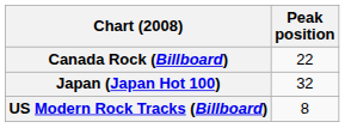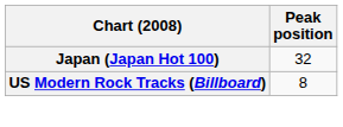 <table class="wikitable plainrowheaders" style="text-align:center">
 <tr>
 <th>Chart (2008)</th>
 <th>Peak<br>position</th>
-</tr>
-<tr>
-<th scope="row">Canada Rock (<em><a href='#'>Billboard</a></em>)</th>
-<td>22</td>
 </tr>
 <tr>
 <th scope="row">Japan (<a href='#'>Japan Hot 100</a>)</th>
 <td>32</td>
 </tr>
 <tr>
 <th scope="row">US <a href='#'>Modern Rock Tracks</a> (<em><a href='#'>Billboard</a></em>)</th>
 <td>8</td>
 </tr>
 </table>
